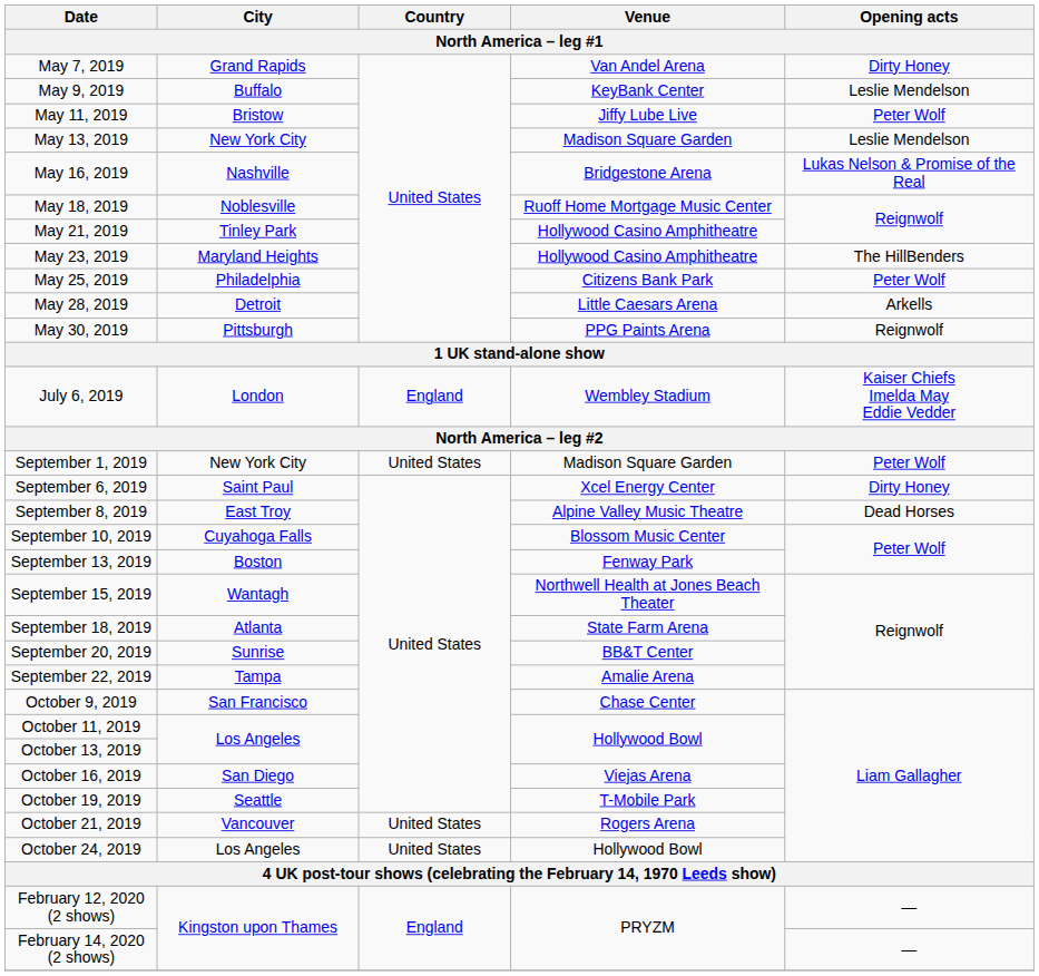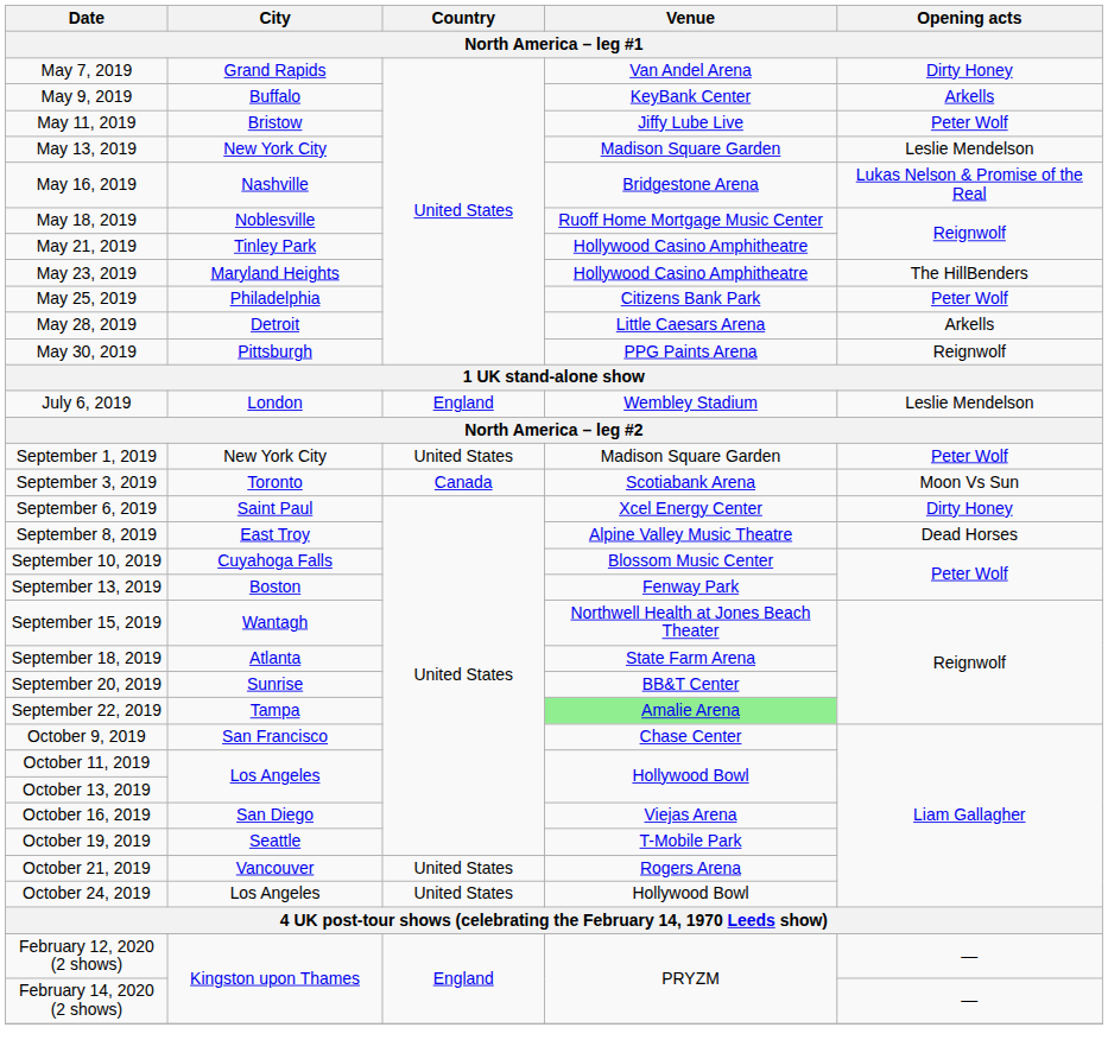 <table class="wikitable" style="text-align:center;">
 <tr>
 <th style="width:150px;">Date</th>
 <th style="width:200px;">City</th>
 <th style="width:150px;">Country</th>
 <th style="width:275px;">Venue</th>
 <th style="width:250px;">Opening acts</th>
 </tr>
 <tr>
 <th colspan="5">North America – leg #1</th>
 </tr>
 <tr>
 <td>May 7, 2019</td>
 <td><a href='#'>Grand Rapids</a></td>
 <td rowspan="11"><a href='#'>United States</a></td>
 <td><a href='#'>Van Andel Arena</a></td>
 <td><a href='#'>Dirty Honey</a></td>
 </tr>
 <tr>
 <td>May 9, 2019</td>
 <td><a href='#'>Buffalo</a></td>
 <td><a href='#'>KeyBank Center</a></td>
-<td>Leslie Mendelson</td>
+<td><a href='#'>Arkells</a></td>
 </tr>
 <tr>
 <td>May 11, 2019</td>
 <td><a href='#'>Bristow</a></td>
 <td><a href='#'>Jiffy Lube Live</a></td>
 <td><a href='#'>Peter Wolf</a></td>
 </tr>
 <tr>
 <td>May 13, 2019</td>
 <td><a href='#'>New York City</a></td>
 <td><a href='#'>Madison Square Garden</a></td>
 <td>Leslie Mendelson</td>
 </tr>
 <tr>
 <td>May 16, 2019</td>
 <td><a href='#'>Nashville</a></td>
 <td><a href='#'>Bridgestone Arena</a></td>
 <td><a href='#'>Lukas Nelson & Promise of the Real</a></td>
 </tr>
 <tr>
 <td>May 18, 2019</td>
 <td><a href='#'>Noblesville</a></td>
 <td><a href='#'>Ruoff Home Mortgage Music Center</a></td>
 <td rowspan="2"><a href='#'>Reignwolf</a></td>
 </tr>
 <tr>
 <td>May 21, 2019</td>
 <td><a href='#'>Tinley Park</a></td>
 <td><a href='#'>Hollywood Casino Amphitheatre</a></td>
 </tr>
 <tr>
 <td>May 23, 2019</td>
 <td><a href='#'>Maryland Heights</a></td>
 <td><a href='#'>Hollywood Casino Amphitheatre</a></td>
 <td>The HillBenders</td>
 </tr>
 <tr>
 <td>May 25, 2019</td>
 <td><a href='#'>Philadelphia</a></td>
 <td><a href='#'>Citizens Bank Park</a></td>
 <td><a href='#'>Peter Wolf</a></td>
 </tr>
 <tr>
 <td>May 28, 2019</td>
 <td><a href='#'>Detroit</a></td>
 <td><a href='#'>Little Caesars Arena</a></td>
 <td>Arkells</td>
 </tr>
 <tr>
 <td>May 30, 2019</td>
 <td><a href='#'>Pittsburgh</a></td>
 <td><a href='#'>PPG Paints Arena</a></td>
 <td>Reignwolf</td>
 </tr>
 <tr>
 <th colspan="5">1 UK stand-alone show</th>
 </tr>
 <tr>
 <td>July 6, 2019</td>
 <td><a href='#'>London</a></td>
 <td><a href='#'>England</a></td>
 <td><a href='#'>Wembley Stadium</a></td>
-<td><a href='#'>Kaiser Chiefs</a><br><a href='#'>Imelda May</a><br><a href='#'>Eddie Vedder</a></td>
+<td>Leslie Mendelson</td>
 </tr>
 <tr>
 <th colspan="5">North America – leg #2</th>
 </tr>
 <tr>
 <td>September 1, 2019</td>
 <td>New York City</td>
 <td>United States</td>
 <td>Madison Square Garden</td>
 <td><a href='#'>Peter Wolf</a></td>
+</tr>
+<tr>
+<td>September 3, 2019</td>
+<td><a href='#'>Toronto</a></td>
+<td><a href='#'>Canada</a></td>
+<td><a href='#'>Scotiabank Arena</a></td>
+<td>Moon Vs Sun</td>
 </tr>
 <tr>
 <td>September 6, 2019</td>
 <td><a href='#'>Saint Paul</a></td>
 <td rowspan="13">United States</td>
 <td><a href='#'>Xcel Energy Center</a></td>
 <td><a href='#'>Dirty Honey</a></td>
 </tr>
 <tr>
 <td>September 8, 2019</td>
 <td><a href='#'>East Troy</a></td>
 <td><a href='#'>Alpine Valley Music Theatre</a></td>
 <td>Dead Horses</td>
 </tr>
 <tr>
 <td>September 10, 2019</td>
 <td><a href='#'>Cuyahoga Falls</a></td>
 <td><a href='#'>Blossom Music Center</a></td>
 <td rowspan="2"><a href='#'>Peter Wolf</a></td>
 </tr>
 <tr>
 <td>September 13, 2019</td>
 <td><a href='#'>Boston</a></td>
 <td><a href='#'>Fenway Park</a></td>
 </tr>
 <tr>
 <td>September 15, 2019</td>
 <td><a href='#'>Wantagh</a></td>
 <td><a href='#'>Northwell Health at Jones Beach Theater</a></td>
 <td rowspan="4">Reignwolf</td>
 </tr>
 <tr>
 <td>September 18, 2019</td>
 <td><a href='#'>Atlanta</a></td>
 <td><a href='#'>State Farm Arena</a></td>
 </tr>
 <tr>
 <td>September 20, 2019</td>
 <td><a href='#'>Sunrise</a></td>
 <td><a href='#'>BB&T Center</a></td>
 </tr>
 <tr>
 <td>September 22, 2019</td>
 <td><a href='#'>Tampa</a></td>
-<td><a href='#'>Amalie Arena</a></td>
+<td style="background: lightgreen;"><a href='#'>Amalie Arena</a></td>
 </tr>
 <tr>
 <td>October 9, 2019</td>
 <td><a href='#'>San Francisco</a></td>
 <td><a href='#'>Chase Center</a></td>
 <td rowspan="7"><a href='#'>Liam Gallagher</a></td>
 </tr>
 <tr>
 <td>October 11, 2019</td>
 <td rowspan="2"><a href='#'>Los Angeles</a></td>
 <td rowspan="2"><a href='#'>Hollywood Bowl</a></td>
 </tr>
 <tr>
 <td>October 13, 2019</td>
 </tr>
 <tr>
 <td>October 16, 2019</td>
 <td><a href='#'>San Diego</a></td>
 <td><a href='#'>Viejas Arena</a></td>
 </tr>
 <tr>
 <td>October 19, 2019</td>
 <td><a href='#'>Seattle</a></td>
 <td><a href='#'>T-Mobile Park</a></td>
 </tr>
 <tr>
 <td>October 21, 2019</td>
 <td><a href='#'>Vancouver</a></td>
 <td>United States</td>
 <td><a href='#'>Rogers Arena</a></td>
 </tr>
 <tr>
 <td>October 24, 2019</td>
 <td>Los Angeles</td>
 <td>United States</td>
 <td>Hollywood Bowl</td>
 </tr>
 <tr>
 <th colspan="5">4 UK post-tour shows  (celebrating the February 14, 1970 <a href='#'>Leeds</a> show)</th>
 </tr>
 <tr>
 <td>February 12, 2020<br>(2 shows)</td>
 <td rowspan="2"><a href='#'>Kingston upon Thames</a></td>
 <td rowspan="2"><a href='#'>England</a></td>
 <td rowspan="2">PRYZM</td>
 <td>—</td>
 </tr>
 <tr>
 <td>February 14, 2020<br>(2 shows)</td>
 <td>—</td>
 </tr>
 <tr>
 </tr>
 </table>
